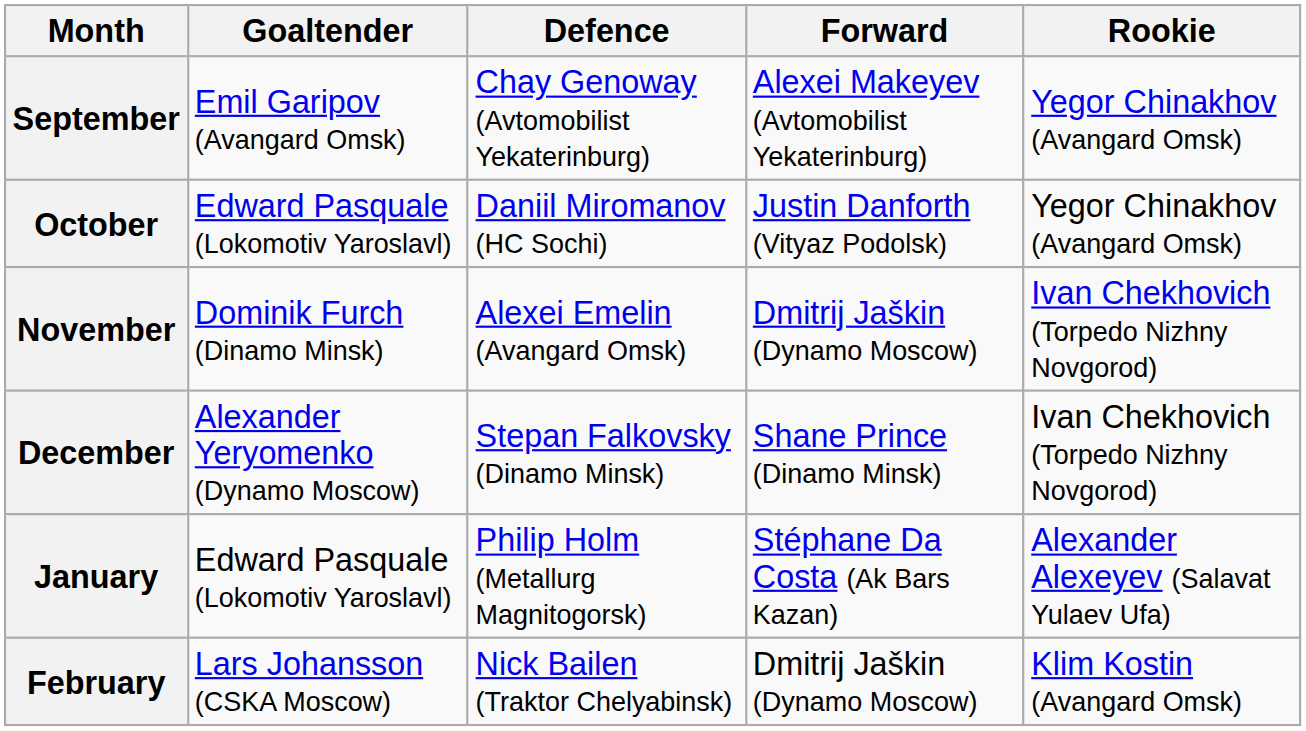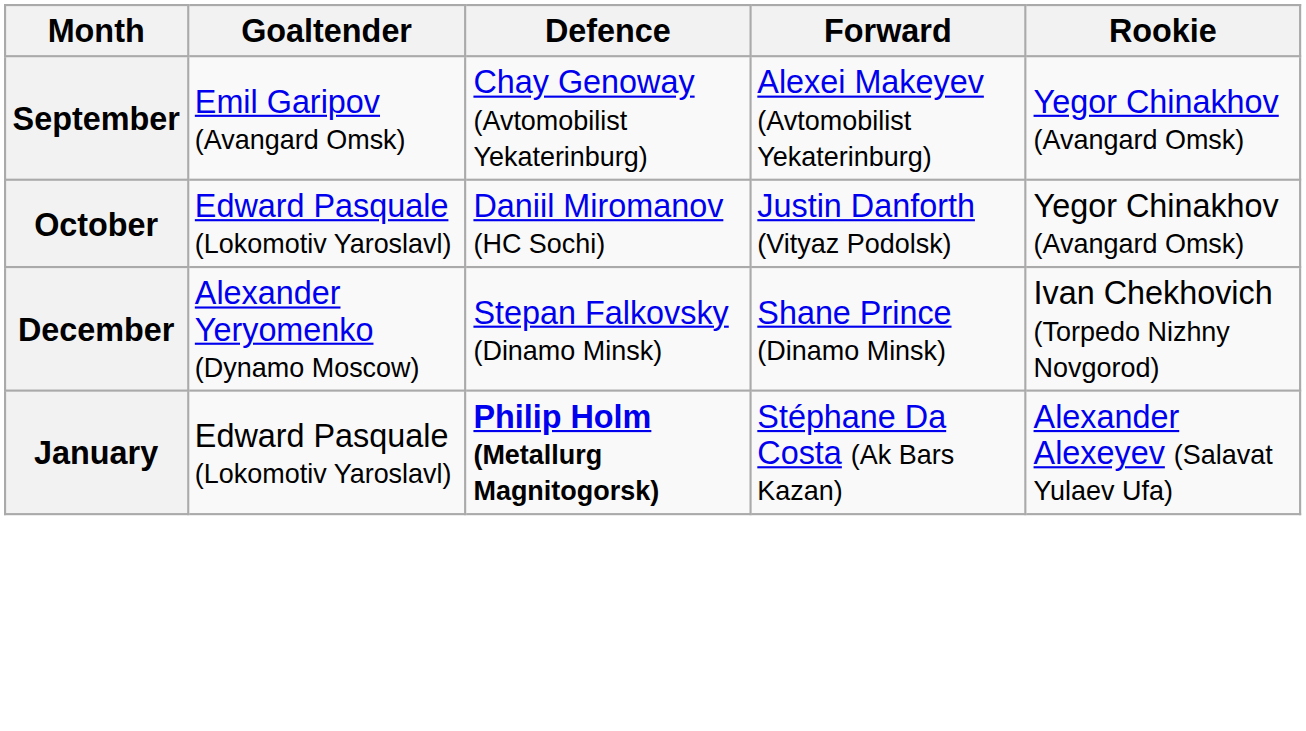 <table class="wikitable" style="text-align:left; font-size: 95%;">
 <tr>
 <th>Month</th>
 <th>Goaltender</th>
 <th>Defence</th>
 <th>Forward</th>
 <th>Rookie</th>
 </tr>
 <tr>
 <th scope="row">September</th>
 <td> <a href='#'>Emil Garipov</a> <small>(Avangard Omsk)</small></td>
 <td> <a href='#'>Chay Genoway</a> <small>(Avtomobilist Yekaterinburg)</small></td>
 <td> <a href='#'>Alexei Makeyev</a> <small>(Avtomobilist Yekaterinburg)</small></td>
 <td> <a href='#'>Yegor Chinakhov</a> <small>(Avangard Omsk)</small></td>
 </tr>
 <tr>
 <th scope="row">October</th>
 <td> <a href='#'>Edward Pasquale</a> <small>(Lokomotiv Yaroslavl)</small></td>
 <td> <a href='#'>Daniil Miromanov</a> <small>(HC Sochi)</small></td>
 <td> <a href='#'>Justin Danforth</a> <small>(Vityaz Podolsk)</small></td>
 <td> Yegor Chinakhov <small>(Avangard Omsk)</small></td>
 </tr>
 <tr>
-<th scope="row">November</th>
-<td> <a href='#'>Dominik Furch</a> <small>(Dinamo Minsk)</small></td>
-<td> <a href='#'>Alexei Emelin</a> <small>(Avangard Omsk)</small></td>
-<td> <a href='#'>Dmitrij Jaškin</a> <small>(Dynamo Moscow)</small></td>
-<td> <a href='#'>Ivan Chekhovich</a> <small>(Torpedo Nizhny Novgorod)</small></td>
-</tr>
-<tr>
 <th scope="row">December</th>
 <td> <a href='#'>Alexander Yeryomenko</a> <small>(Dynamo Moscow)</small></td>
 <td> <a href='#'>Stepan Falkovsky</a> <small>(Dinamo Minsk)</small></td>
 <td> <a href='#'>Shane Prince</a> <small>(Dinamo Minsk)</small></td>
 <td> Ivan Chekhovich <small>(Torpedo Nizhny Novgorod)</small></td>
 </tr>
 <tr>
 <th scope="row">January</th>
 <td> Edward Pasquale <small>(Lokomotiv Yaroslavl)</small></td>
-<td> <a href='#'>Philip Holm</a> <small>(Metallurg Magnitogorsk)</small></td>
+<td><strong> <a href='#'>Philip Holm</a> <small>(Metallurg Magnitogorsk)</small></strong></td>
 <td> <a href='#'>Stéphane Da Costa</a> <small>(Ak Bars Kazan)</small></td>
 <td> <a href='#'>Alexander Alexeyev</a> <small>(Salavat Yulaev Ufa)</small></td>
 </tr>
-<tr>
-<th scope="row">February</th>
-<td> <a href='#'>Lars Johansson</a> <small>(CSKA Moscow)</small></td>
-<td> <a href='#'>Nick Bailen</a> <small>(Traktor Chelyabinsk)</small></td>
-<td> Dmitrij Jaškin <small>(Dynamo Moscow)</small></td>
-<td> <a href='#'>Klim Kostin</a> <small>(Avangard Omsk)</small></td>
-</tr>
 </table>
